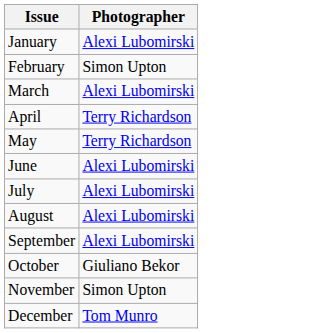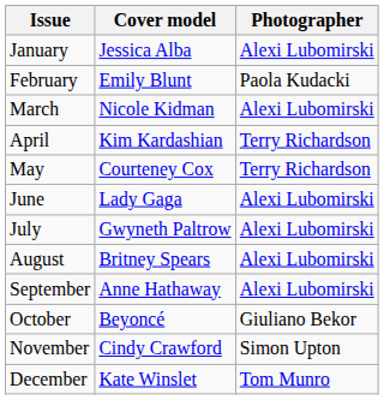 <table class="sortable wikitable">
 <tr>
 <th>Issue</th>
+<th>Cover model</th>
 <th>Photographer</th>
 </tr>
 <tr>
 <td>January</td>
+<td><a href='#'>Jessica Alba</a></td>
 <td><a href='#'>Alexi Lubomirski</a></td>
 </tr>
 <tr>
 <td>February</td>
-<td>Simon Upton</td>
+<td><a href='#'>Emily Blunt</a></td>
+<td>Paola Kudacki</td>
 </tr>
 <tr>
 <td>March</td>
+<td><a href='#'>Nicole Kidman</a></td>
 <td><a href='#'>Alexi Lubomirski</a></td>
 </tr>
 <tr>
 <td>April</td>
+<td><a href='#'>Kim Kardashian</a></td>
 <td><a href='#'>Terry Richardson</a></td>
 </tr>
 <tr>
 <td>May</td>
+<td><a href='#'>Courteney Cox</a></td>
 <td><a href='#'>Terry Richardson</a></td>
 </tr>
 <tr>
 <td>June</td>
+<td><a href='#'>Lady Gaga</a></td>
 <td><a href='#'>Alexi Lubomirski</a></td>
 </tr>
 <tr>
 <td>July</td>
+<td><a href='#'>Gwyneth Paltrow</a></td>
 <td><a href='#'>Alexi Lubomirski</a></td>
 </tr>
 <tr>
 <td>August</td>
+<td><a href='#'>Britney Spears</a></td>
 <td><a href='#'>Alexi Lubomirski</a></td>
 </tr>
 <tr>
 <td>September</td>
+<td><a href='#'>Anne Hathaway</a></td>
 <td><a href='#'>Alexi Lubomirski</a></td>
 </tr>
 <tr>
 <td>October</td>
+<td><a href='#'>Beyoncé</a></td>
 <td>Giuliano Bekor</td>
 </tr>
 <tr>
 <td>November</td>
+<td><a href='#'>Cindy Crawford</a></td>
 <td>Simon Upton</td>
 </tr>
 <tr>
 <td>December</td>
+<td><a href='#'>Kate Winslet</a></td>
 <td><a href='#'>Tom Munro</a></td>
 </tr>
 </table>
